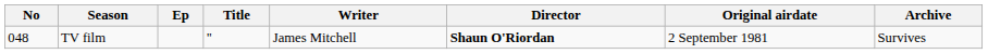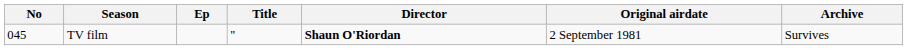 <table class="wikitable sortable" style="width:90%;">
 <tr>
 <th scope="col">No</th>
 <th scope="col">Season</th>
 <th scope="col">Ep</th>
 <th scope="col">Title</th>
-<th scope="col">Writer</th>
 <th scope="col">Director</th>
 <th scope="col">Original airdate</th>
 <th scope="col">Archive</th>
 </tr>
 <tr>
-<td>048</td>
+<td>045</td>
 <td>TV film</td>
 <td></td>
 <td>''</td>
-<td>James Mitchell</td>
 <td><strong>Shaun O'Riordan</strong></td>
 <td>2 September 1981</td>
 <td>Survives</td>
 </tr>
 </table>
